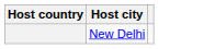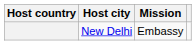 <table class="wikitable plainrowheaders" style="text-align:center;">
 <tr>
 <th scope="col">Host country</th>
 <th scope="col">Host city</th>
+<th scope="col">Mission</th>
 <th scope="col"></th>
 </tr>
 <tr>
 <th scope="row"></th>
 <td><a href='#'>New Delhi</a></td>
+<td>Embassy</td>
 <td></td>
 </tr>
 </table>
